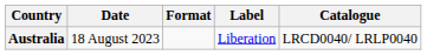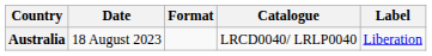 <table class="wikitable plainrowheaders">
 <tr>
 <th>Country</th>
 <th>Date</th>
 <th>Format</th>
+<th>Catalogue</th>
 <th>Label</th>
-<th>Catalogue</th>
 </tr>
 <tr>
 <th scope="row">Australia</th>
 <td>18 August 2023</td>
 <td></td>
+<td>LRCD0040/ LRLP0040</td>
 <td><a href='#'>Liberation</a></td>
-<td>LRCD0040/ LRLP0040</td>
 </tr>
 </table>
